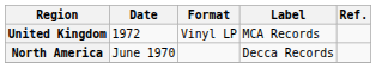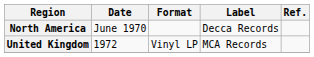 <table class="wikitable plainrowheaders">
 <tr>
 <th scope="col">Region</th>
 <th scope="col">Date</th>
 <th scope="col">Format</th>
 <th scope="col">Label</th>
 <th scope="col">Ref.</th>
 </tr>
 <tr>
+<th scope="row">North America</th>
+<td>June 1970</td>
+<td></td>
+<td>Decca Records</td>
+<td></td>
+</tr>
+<tr>
 <th scope="row">United Kingdom</th>
 <td>1972</td>
 <td>Vinyl LP</td>
 <td>MCA Records</td>
 <td></td>
 </tr>
 <tr>
-<th scope="row">North America</th>
-<td>June 1970</td>
-<td></td>
-<td>Decca Records</td>
-<td></td>
-</tr>
-<tr>
 </tr>
 </table>
